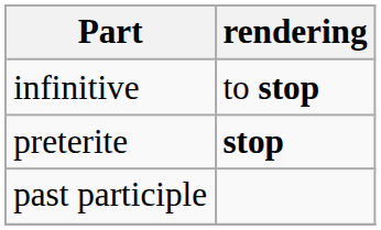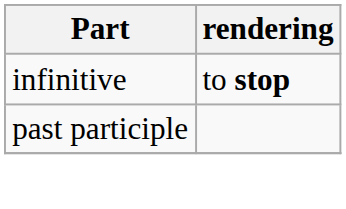 <table class="wikitable">
 <tr>
 <th>Part</th>
 <th>rendering</th>
 </tr>
 <tr>
 <td>infinitive</td>
 <td>to <strong>stop</strong></td>
 </tr>
 <tr>
-<td>preterite</td>
-<td><strong>stop</strong></td>
-</tr>
-<tr>
 <td>past participle</td>
 <td><strong></strong></td>
 </tr>
 <tr>
 </tr>
 </table>
